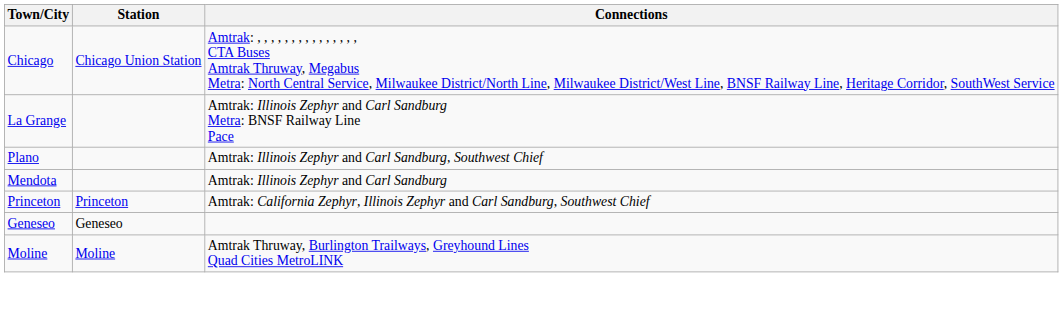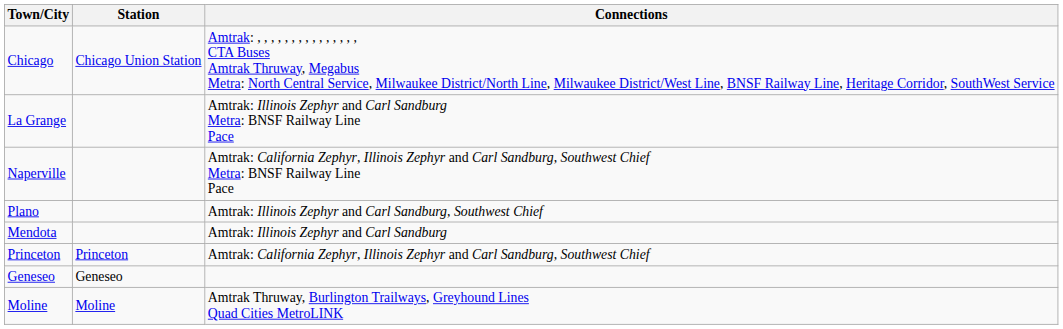 <table class="wikitable">
 <tr>
 <th>Town/City</th>
 <th>Station</th>
 <th>Connections</th>
 </tr>
 <tr>
 <td><a href='#'>Chicago</a></td>
 <td><a href='#'>Chicago Union Station</a></td>
 <td> <a href='#'>Amtrak</a>: , , , , , , , , , , , , , , , <br> <a href='#'>CTA Buses</a><br> <a href='#'>Amtrak Thruway</a>, <a href='#'>Megabus</a><br> <a href='#'>Metra</a>: <a href='#'>North Central Service</a>, <a href='#'>Milwaukee District/North Line</a>, <a href='#'>Milwaukee District/West Line</a>, <a href='#'>BNSF Railway Line</a>, <a href='#'>Heritage Corridor</a>, <a href='#'>SouthWest Service</a></td>
 </tr>
 <tr>
 <td><a href='#'>La Grange</a></td>
 <td></td>
 <td> Amtrak: <em>Illinois Zephyr</em> and <em>Carl Sandburg</em><br> <a href='#'>Metra</a>: BNSF Railway Line<br> <a href='#'>Pace</a></td>
+</tr>
+<tr>
+<td><a href='#'>Naperville</a></td>
+<td></td>
+<td> Amtrak: <em>California Zephyr</em>, <em>Illinois Zephyr</em> and <em>Carl Sandburg</em>, <em>Southwest Chief</em><br> <a href='#'>Metra</a>: BNSF Railway Line<br> Pace</td>
 </tr>
 <tr>
 <td><a href='#'>Plano</a></td>
 <td></td>
 <td> Amtrak: <em>Illinois Zephyr</em> and <em>Carl Sandburg</em>, <em>Southwest Chief</em></td>
 </tr>
 <tr>
 <td><a href='#'>Mendota</a></td>
 <td></td>
 <td> Amtrak: <em>Illinois Zephyr</em> and <em>Carl Sandburg</em></td>
 </tr>
 <tr>
 <td><a href='#'>Princeton</a></td>
 <td><a href='#'>Princeton</a></td>
 <td> Amtrak: <em>California Zephyr</em>, <em>Illinois Zephyr</em> and <em>Carl Sandburg</em>, <em>Southwest Chief</em></td>
 </tr>
 <tr>
 <td><a href='#'>Geneseo</a></td>
 <td>Geneseo</td>
 <td></td>
 </tr>
 <tr>
 <td><a href='#'>Moline</a></td>
 <td><a href='#'>Moline</a></td>
 <td> Amtrak Thruway, <a href='#'>Burlington Trailways</a>, <a href='#'>Greyhound Lines</a><br> <a href='#'>Quad Cities MetroLINK</a></td>
 </tr>
 </table>
